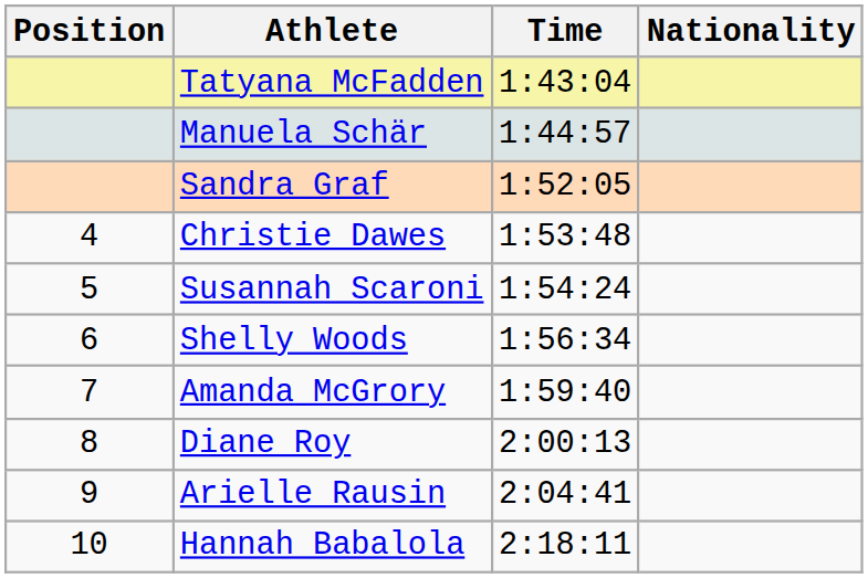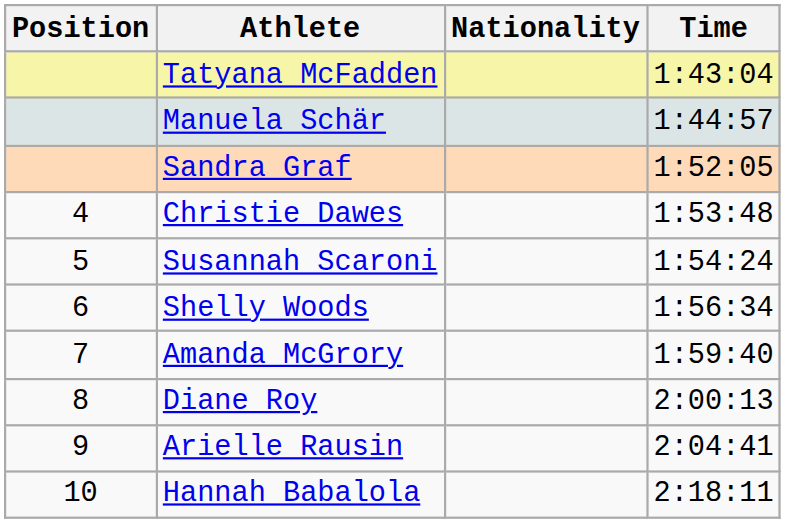 <table class="wikitable sortable">
 <tr>
 <th>Position</th>
 <th>Athlete</th>
+<th>Nationality</th>
 <th>Time</th>
-<th>Nationality</th>
 </tr>
 <tr bgcolor="#F7F6A8">
 <td align=center></td>
 <td><a href='#'>Tatyana McFadden</a></td>
+<td></td>
 <td>1:43:04</td>
-<td></td>
 </tr>
 <tr bgcolor="#DCE5E5">
 <td align=center></td>
 <td><a href='#'>Manuela Schär</a></td>
+<td></td>
 <td>1:44:57</td>
-<td></td>
 </tr>
 <tr bgcolor="#FFDAB9">
 <td align=center></td>
 <td><a href='#'>Sandra Graf</a></td>
+<td></td>
 <td>1:52:05</td>
-<td></td>
 </tr>
 <tr>
 <td align=center>4</td>
 <td><a href='#'>Christie Dawes</a></td>
+<td></td>
 <td>1:53:48</td>
-<td></td>
 </tr>
 <tr>
 <td align=center>5</td>
 <td><a href='#'>Susannah Scaroni</a></td>
+<td></td>
 <td>1:54:24</td>
-<td></td>
 </tr>
 <tr>
 <td align=center>6</td>
 <td><a href='#'>Shelly Woods</a></td>
+<td></td>
 <td>1:56:34</td>
-<td></td>
 </tr>
 <tr>
 <td align=center>7</td>
 <td><a href='#'>Amanda McGrory</a></td>
+<td></td>
 <td>1:59:40</td>
-<td></td>
 </tr>
 <tr>
 <td align=center>8</td>
 <td><a href='#'>Diane Roy</a></td>
+<td></td>
 <td>2:00:13</td>
-<td></td>
 </tr>
 <tr>
 <td align=center>9</td>
 <td><a href='#'>Arielle Rausin</a></td>
+<td></td>
 <td>2:04:41</td>
-<td></td>
 </tr>
 <tr>
 <td align=center>10</td>
 <td><a href='#'>Hannah Babalola</a></td>
+<td></td>
 <td>2:18:11</td>
-<td></td>
 </tr>
 </table>
